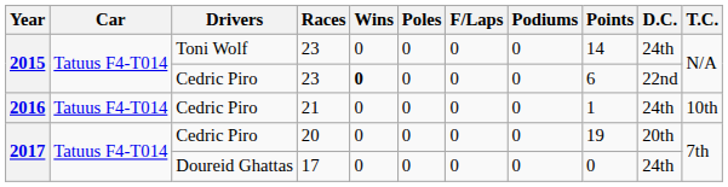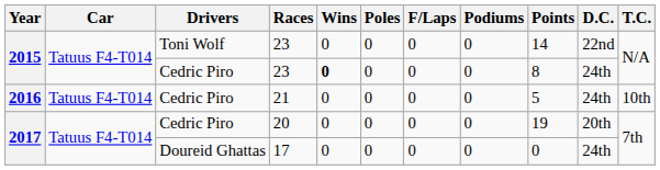 <table class="wikitable" style="font-size:85%">
 <tr>
 <th>Year</th>
 <th>Car</th>
 <th>Drivers</th>
 <th>Races</th>
 <th>Wins</th>
 <th>Poles</th>
 <th>F/Laps</th>
 <th>Podiums</th>
 <th>Points</th>
 <th>D.C.</th>
 <th>T.C.</th>
 </tr>
 <tr>
 <th rowspan="2"><a href='#'>2015</a></th>
 <td rowspan="2"><a href='#'>Tatuus F4-T014</a></td>
 <td> Toni Wolf</td>
 <td>23</td>
 <td>0</td>
 <td>0</td>
 <td>0</td>
 <td>0</td>
 <td>14</td>
-<td>24th</td>
+<td>22nd</td>
 <td rowspan="2">N/A</td>
 </tr>
 <tr>
 <td> Cedric Piro</td>
 <td>23</td>
 <td><strong>0</strong></td>
 <td>0</td>
 <td>0</td>
 <td>0</td>
-<td>6</td>
-<td>22nd</td>
+<td>8</td>
+<td>24th</td>
 </tr>
 <tr>
 <th><a href='#'>2016</a></th>
 <td><a href='#'>Tatuus F4-T014</a></td>
 <td> Cedric Piro</td>
 <td>21</td>
 <td>0</td>
 <td>0</td>
 <td>0</td>
 <td>0</td>
-<td>1</td>
+<td>5</td>
 <td>24th</td>
 <td>10th</td>
 </tr>
 <tr>
 <th rowspan="2"><a href='#'>2017</a></th>
 <td rowspan="2"><a href='#'>Tatuus F4-T014</a></td>
 <td> Cedric Piro</td>
 <td>20</td>
 <td>0</td>
 <td>0</td>
 <td>0</td>
 <td>0</td>
 <td>19</td>
 <td>20th</td>
 <td rowspan="2">7th</td>
 </tr>
 <tr>
 <td> Doureid Ghattas</td>
 <td>17</td>
 <td>0</td>
 <td>0</td>
 <td>0</td>
 <td>0</td>
 <td>0</td>
 <td>24th</td>
 </tr>
 </table>
